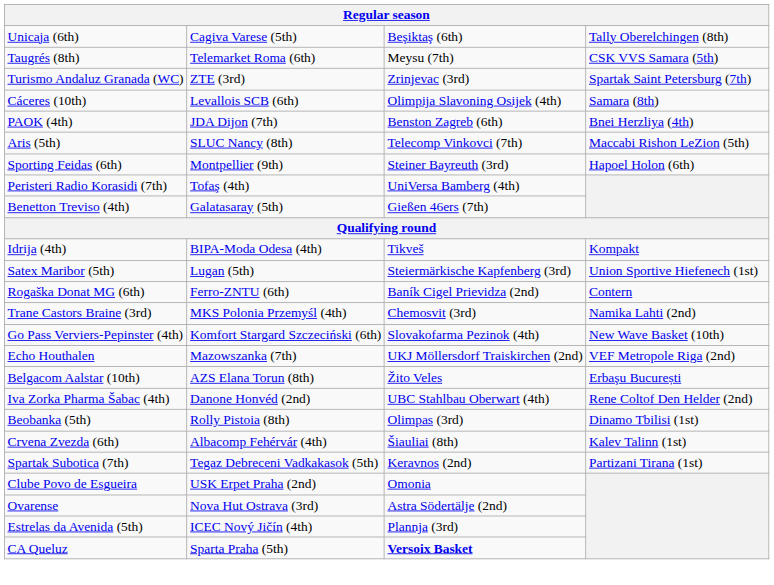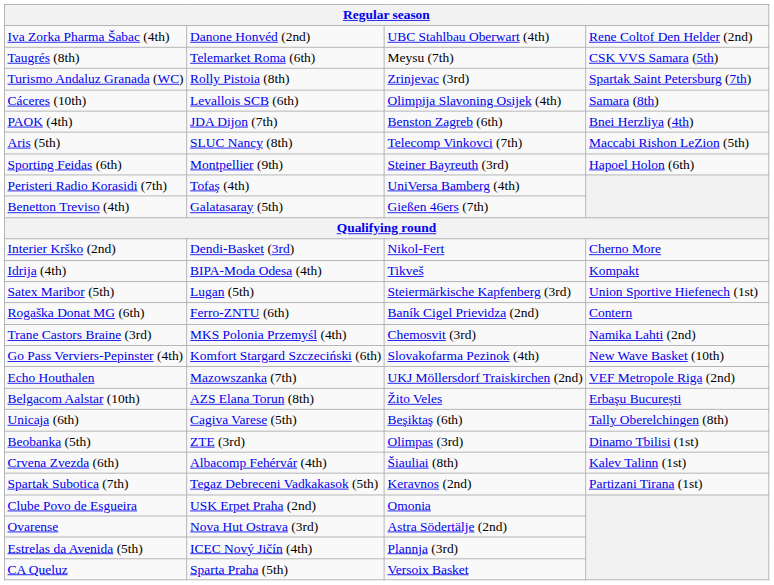 <table class="wikitable" style="white-space: nowrap;">
 <tr>
 <th colspan=4><a href='#'>Regular season</a></th>
 </tr>
 <tr>
-<td width=210> <a href='#'>Unicaja</a> (6th)</td>
-<td width=210> <a href='#'>Cagiva Varese</a> (5th)</td>
-<td width=210> <a href='#'>Beşiktaş</a> (6th)</td>
-<td width=210> <a href='#'>Tally Oberelchingen</a> (8th)</td>
+<td width=210> <a href='#'>Iva Zorka Pharma Šabac</a> (4th)</td>
+<td width=210> <a href='#'>Danone Honvéd</a> (2nd)</td>
+<td width=210> <a href='#'>UBC Stahlbau Oberwart</a> (4th)</td>
+<td width=210> <a href='#'>Rene Coltof Den Helder</a> (2nd)</td>
 </tr>
 <tr>
 <td width=210> <a href='#'>Taugrés</a> (8th)</td>
 <td width=210> <a href='#'>Telemarket Roma</a> (6th)</td>
 <td width=210> Meysu (7th)</td>
 <td width=210> <a href='#'>CSK VVS Samara</a> (<a href='#'>5th</a>)</td>
 </tr>
 <tr>
 <td width=210> <a href='#'>Turismo Andaluz Granada</a> (<a href='#'>WC</a>)</td>
-<td width=210> <a href='#'>ZTE</a> (3rd)</td>
+<td width=210> <a href='#'>Rolly Pistoia</a> (8th)</td>
 <td width=210> <a href='#'>Zrinjevac</a> (3rd)</td>
 <td width=210> <a href='#'>Spartak Saint Petersburg</a> (<a href='#'>7th</a>)</td>
 </tr>
 <tr>
 <td width=210> <a href='#'>Cáceres</a> (10th)</td>
 <td width=210> <a href='#'>Levallois SCB</a> (6th)</td>
 <td width=210> <a href='#'>Olimpija Slavoning Osijek</a> (4th)</td>
 <td width=210> <a href='#'>Samara</a> (<a href='#'>8th</a>)</td>
 </tr>
 <tr>
 <td width=210> <a href='#'>PAOK</a> (4th)</td>
 <td width=210> <a href='#'>JDA Dijon</a> (7th)</td>
 <td width=210> <a href='#'>Benston Zagreb</a> (6th)</td>
 <td width=210> <a href='#'>Bnei Herzliya</a> (<a href='#'>4th</a>)</td>
 </tr>
 <tr>
 <td width=210> <a href='#'>Aris</a> (5th)</td>
 <td width=210> <a href='#'>SLUC Nancy</a> (8th)</td>
 <td width=210> <a href='#'>Telecomp Vinkovci</a> (7th)</td>
 <td width=210> <a href='#'>Maccabi Rishon LeZion</a> (5th)</td>
 </tr>
 <tr>
 <td width=210> <a href='#'>Sporting Feidas</a> (6th)</td>
 <td width=210> <a href='#'>Montpellier</a> (9th)</td>
 <td width=210> <a href='#'>Steiner Bayreuth</a> (3rd)</td>
 <td width=210> <a href='#'>Hapoel Holon</a> (6th)</td>
 </tr>
 <tr>
 <td width=210> <a href='#'>Peristeri Radio Korasidi</a> (7th)</td>
 <td width=210> <a href='#'>Tofaş</a> (4th)</td>
 <td width=210> <a href='#'>UniVersa Bamberg</a> (4th)</td>
 <th rowspan=2></th>
 </tr>
 <tr>
 <td width=210> <a href='#'>Benetton Treviso</a> (4th)</td>
 <td width=210> <a href='#'>Galatasaray</a> (5th)</td>
 <td width=210> <a href='#'>Gießen 46ers</a> (7th)</td>
 </tr>
 <tr>
 <th colspan=4><a href='#'>Qualifying round</a></th>
+</tr>
+<tr>
+<td width=210> <a href='#'>Interier Krško</a> (2nd)</td>
+<td width=210> <a href='#'>Dendi-Basket</a> (<a href='#'>3rd</a>)</td>
+<td width=210> <a href='#'>Nikol-Fert</a></td>
+<td width=210> <a href='#'>Cherno More</a></td>
 </tr>
 <tr>
 <td width=210> <a href='#'>Idrija</a> (4th)</td>
 <td width=210> <a href='#'>BIPA-Moda Odesa</a> (4th)</td>
 <td width=210> <a href='#'>Tikveš</a></td>
 <td width=210> <a href='#'>Kompakt</a></td>
 </tr>
 <tr>
 <td width=210> <a href='#'>Satex Maribor</a> (5th)</td>
 <td width=210> <a href='#'>Lugan</a> (5th)</td>
 <td width=210> <a href='#'>Steiermärkische Kapfenberg</a> (3rd)</td>
 <td width=210> <a href='#'>Union Sportive Hiefenech</a> (1st)</td>
 </tr>
 <tr>
 <td width=210> <a href='#'>Rogaška Donat MG</a> (6th)</td>
 <td width=210> <a href='#'>Ferro-ZNTU</a> (6th)</td>
 <td width=210> <a href='#'>Baník Cigel Prievidza</a> (2nd)</td>
 <td width=210> <a href='#'>Contern</a></td>
 </tr>
 <tr>
 <td width=210> <a href='#'>Trane Castors Braine</a> (3rd)</td>
 <td width=210> <a href='#'>MKS Polonia Przemyśl</a> (4th)</td>
 <td width=210> <a href='#'>Chemosvit</a> (3rd)</td>
 <td width=210> <a href='#'>Namika Lahti</a> (2nd)</td>
 </tr>
 <tr>
 <td width=210> <a href='#'>Go Pass Verviers-Pepinster</a> (4th)</td>
 <td width=210> <a href='#'>Komfort Stargard Szczeciński</a> (6th)</td>
 <td width=210> <a href='#'>Slovakofarma Pezinok</a> (4th)</td>
 <td width=210> <a href='#'>New Wave Basket</a> (10th)</td>
 </tr>
 <tr>
 <td width=210> <a href='#'>Echo Houthalen</a></td>
 <td width=210> <a href='#'>Mazowszanka</a> (7th)</td>
 <td width=210> <a href='#'>UKJ Möllersdorf Traiskirchen</a> (2nd)</td>
 <td width=210> <a href='#'>VEF Metropole Riga</a> (2nd)</td>
 </tr>
 <tr>
 <td width=210> <a href='#'>Belgacom Aalstar</a> (10th)</td>
 <td width=210> <a href='#'>AZS Elana Torun</a> (8th)</td>
 <td width=210> <a href='#'>Žito Veles</a></td>
 <td width=210> <a href='#'>Erbaşu București</a></td>
 </tr>
 <tr>
-<td width=210> <a href='#'>Iva Zorka Pharma Šabac</a> (4th)</td>
-<td width=210> <a href='#'>Danone Honvéd</a> (2nd)</td>
-<td width=210> <a href='#'>UBC Stahlbau Oberwart</a> (4th)</td>
-<td width=210> <a href='#'>Rene Coltof Den Helder</a> (2nd)</td>
+<td width=210> <a href='#'>Unicaja</a> (6th)</td>
+<td width=210> <a href='#'>Cagiva Varese</a> (5th)</td>
+<td width=210> <a href='#'>Beşiktaş</a> (6th)</td>
+<td width=210> <a href='#'>Tally Oberelchingen</a> (8th)</td>
 </tr>
 <tr>
 <td width=210> <a href='#'>Beobanka</a> (5th)</td>
-<td width=210> <a href='#'>Rolly Pistoia</a> (8th)</td>
+<td width=210> <a href='#'>ZTE</a> (3rd)</td>
 <td width=210> <a href='#'>Olimpas</a> (3rd)</td>
 <td width=210> <a href='#'>Dinamo Tbilisi</a> (1st)</td>
 </tr>
 <tr>
 <td width=210> <a href='#'>Crvena Zvezda</a> (6th)</td>
 <td width=210> <a href='#'>Albacomp Fehérvár</a> (4th)</td>
 <td width=210> <a href='#'>Šiauliai</a> (8th)</td>
 <td width=210> <a href='#'>Kalev Talinn</a> (1st)</td>
 </tr>
 <tr>
 <td width=210> <a href='#'>Spartak Subotica</a> (7th)</td>
 <td width=210> <a href='#'>Tegaz Debreceni Vadkakasok</a> (5th)</td>
 <td width=210> <a href='#'>Keravnos</a> (2nd)</td>
 <td width=210> <a href='#'>Partizani Tirana</a> (1st)</td>
 </tr>
 <tr>
 <td width=210> <a href='#'>Clube Povo de Esgueira</a></td>
 <td width=210> <a href='#'>USK Erpet Praha</a> (2nd)</td>
 <td width=210> <a href='#'>Omonia</a></td>
 <th rowspan=4></th>
 </tr>
 <tr>
 <td width=210> <a href='#'>Ovarense</a></td>
 <td width=210> <a href='#'>Nova Hut Ostrava</a> (3rd)</td>
 <td width=210> <a href='#'>Astra Södertälje</a> (2nd)</td>
 </tr>
 <tr>
 <td width=210> <a href='#'>Estrelas da Avenida</a> (5th)</td>
 <td width=210> <a href='#'>ICEC Nový Jičín</a> (4th)</td>
 <td width=210> <a href='#'>Plannja</a> (3rd)</td>
 </tr>
 <tr>
 <td width=210> <a href='#'>CA Queluz</a></td>
 <td width=210> <a href='#'>Sparta Praha</a> (5th)</td>
-<td width=210><strong> <a href='#'>Versoix Basket</a></strong></td>
+<td width=210> <a href='#'>Versoix Basket</a></td>
 </tr>
 </table>
